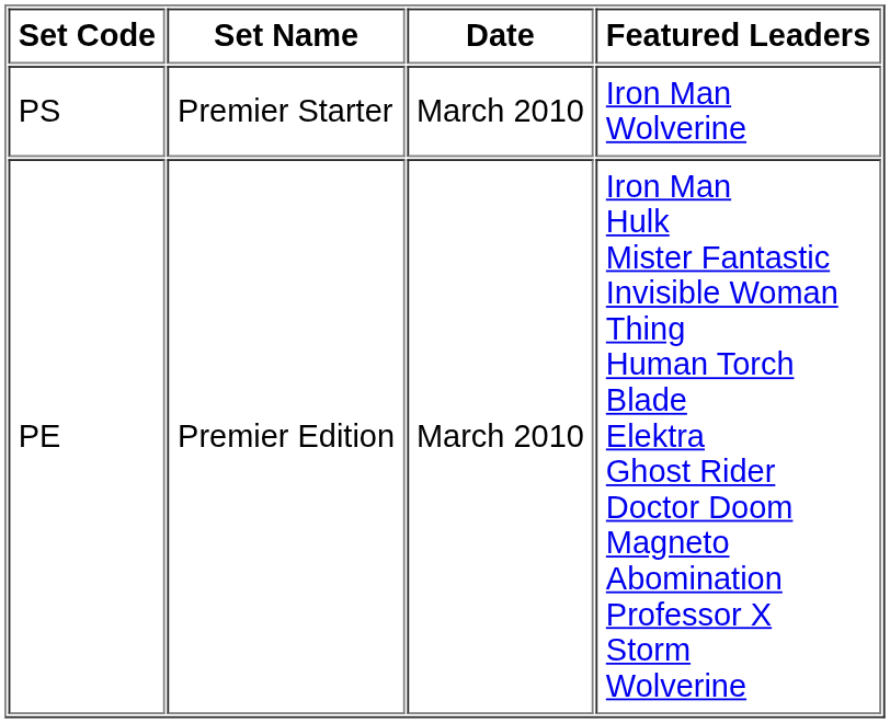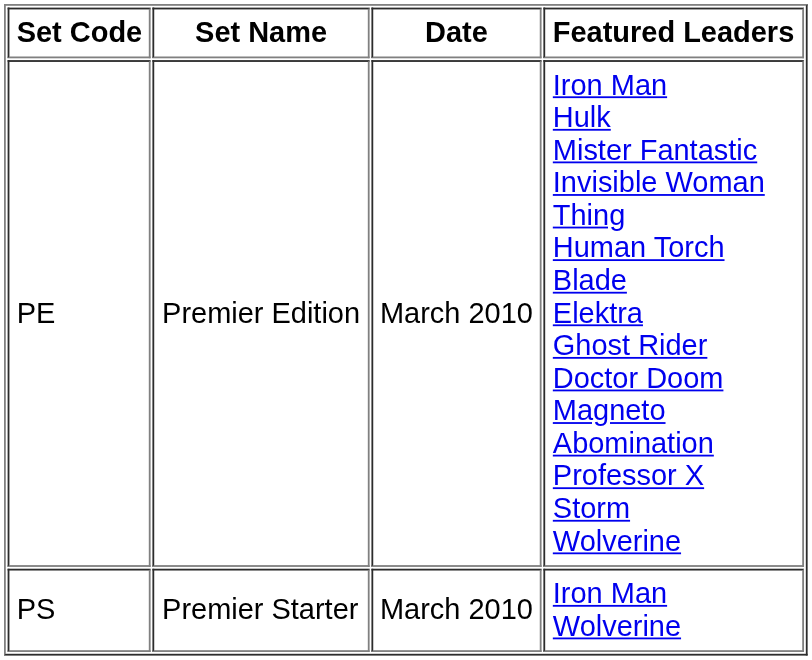 <table border=1 cellpadding="4" cellspacing="1">
 <tr>
 <th>Set Code</th>
 <th>Set Name</th>
 <th>Date</th>
 <th>Featured Leaders</th>
 </tr>
 <tr>
+<td>PE</td>
+<td>Premier Edition</td>
+<td>March 2010</td>
+<td><a href='#'>Iron Man</a><br><a href='#'>Hulk</a><br><a href='#'>Mister Fantastic</a><br><a href='#'>Invisible Woman</a><br><a href='#'>Thing</a><br><a href='#'>Human Torch</a><br><a href='#'>Blade</a><br><a href='#'>Elektra</a><br><a href='#'>Ghost Rider</a><br><a href='#'>Doctor Doom</a><br><a href='#'>Magneto</a><br><a href='#'>Abomination</a><br><a href='#'>Professor X</a><br><a href='#'>Storm</a><br><a href='#'>Wolverine</a></td>
+</tr>
+<tr>
 <td>PS</td>
 <td>Premier Starter</td>
 <td>March 2010</td>
 <td><a href='#'>Iron Man</a><br><a href='#'>Wolverine</a></td>
 </tr>
-<tr>
-<td>PE</td>
-<td>Premier Edition</td>
-<td>March 2010</td>
-<td><a href='#'>Iron Man</a><br><a href='#'>Hulk</a><br><a href='#'>Mister Fantastic</a><br><a href='#'>Invisible Woman</a><br><a href='#'>Thing</a><br><a href='#'>Human Torch</a><br><a href='#'>Blade</a><br><a href='#'>Elektra</a><br><a href='#'>Ghost Rider</a><br><a href='#'>Doctor Doom</a><br><a href='#'>Magneto</a><br><a href='#'>Abomination</a><br><a href='#'>Professor X</a><br><a href='#'>Storm</a><br><a href='#'>Wolverine</a></td>
-</tr>
 </table>
